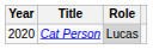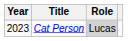 <table class="wikitable sortable">
 <tr>
 <th>Year</th>
 <th>Title</th>
 <th>Role</th>
 <th></th>
 </tr>
 <tr>
-<td>2020</td>
+<td>2023</td>
 <td><em><a href='#'>Cat Person</a></em></td>
 <td style="background: lightgrey;">Lucas</td>
 <td></td>
 </tr>
 </table>
